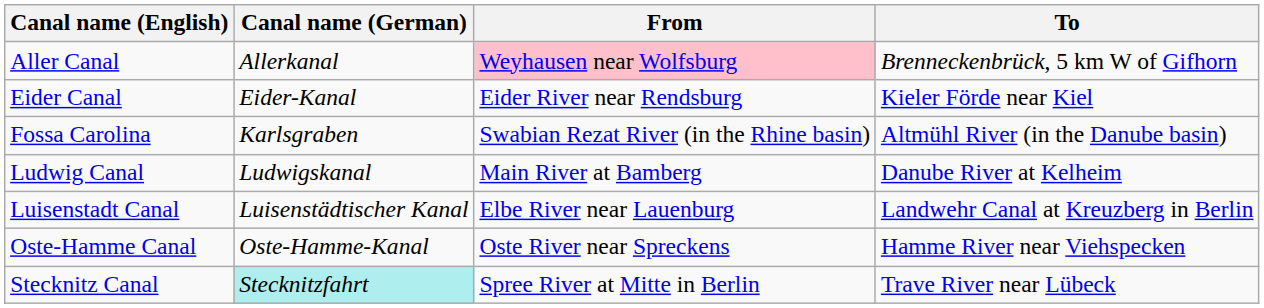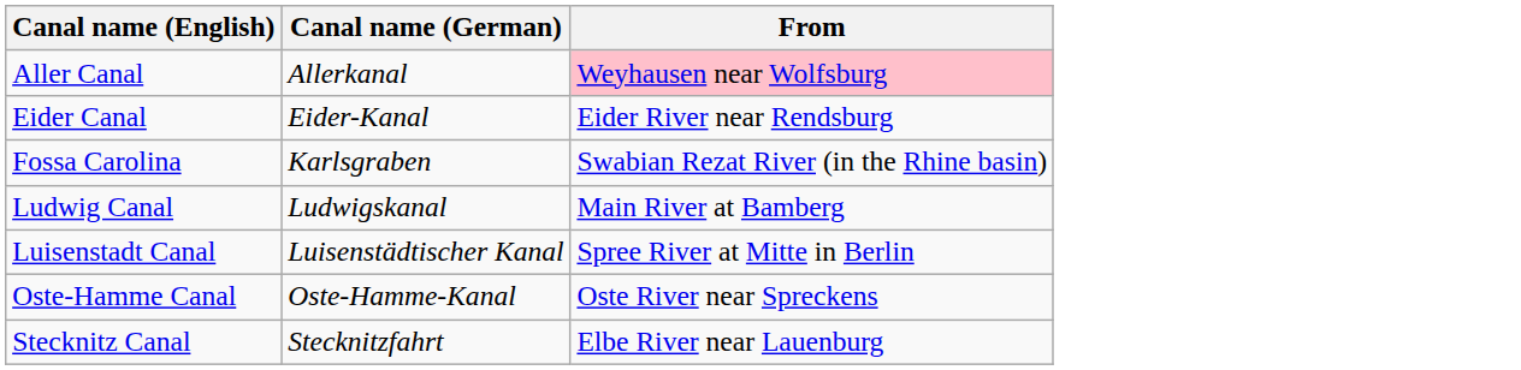 <table class="wikitable" style="vertical-align:top;">
 <tr>
 <th>Canal name (English)</th>
 <th>Canal name (German)</th>
 <th>From</th>
-<th>To</th>
 </tr>
 <tr>
 <td><a href='#'>Aller Canal</a></td>
 <td><em>Allerkanal</em></td>
 <td style="background: pink;"><a href='#'>Weyhausen</a> near <a href='#'>Wolfsburg</a></td>
-<td><em>Brenneckenbrück</em>, 5 km W of <a href='#'>Gifhorn</a></td>
 </tr>
 <tr>
 <td><a href='#'>Eider Canal</a></td>
 <td><em>Eider-Kanal</em></td>
 <td><a href='#'>Eider River</a> near <a href='#'>Rendsburg</a></td>
-<td><a href='#'>Kieler Förde</a> near <a href='#'>Kiel</a></td>
 </tr>
 <tr>
 <td><a href='#'>Fossa Carolina</a></td>
 <td><em>Karlsgraben</em></td>
 <td><a href='#'>Swabian Rezat River</a> (in the <a href='#'>Rhine basin</a>)</td>
-<td><a href='#'>Altmühl River</a> (in the <a href='#'>Danube basin</a>)</td>
 </tr>
 <tr>
 <td><a href='#'>Ludwig Canal</a></td>
 <td><em>Ludwigskanal</em></td>
 <td><a href='#'>Main River</a> at <a href='#'>Bamberg</a></td>
-<td><a href='#'>Danube River</a> at <a href='#'>Kelheim</a></td>
 </tr>
 <tr>
 <td><a href='#'>Luisenstadt Canal</a></td>
 <td><em>Luisenstädtischer Kanal</em></td>
-<td><a href='#'>Elbe River</a> near <a href='#'>Lauenburg</a></td>
-<td><a href='#'>Landwehr Canal</a> at <a href='#'>Kreuzberg</a> in <a href='#'>Berlin</a></td>
+<td><a href='#'>Spree River</a> at <a href='#'>Mitte</a> in <a href='#'>Berlin</a></td>
 </tr>
 <tr>
 <td><a href='#'>Oste-Hamme Canal</a></td>
 <td><em>Oste-Hamme-Kanal</em></td>
 <td><a href='#'>Oste River</a> near <a href='#'>Spreckens</a></td>
-<td><a href='#'>Hamme River</a> near <a href='#'>Viehspecken</a></td>
 </tr>
 <tr>
 <td><a href='#'>Stecknitz Canal</a></td>
-<td style="background: paleturquoise;"><em>Stecknitzfahrt</em></td>
-<td><a href='#'>Spree River</a> at <a href='#'>Mitte</a> in <a href='#'>Berlin</a></td>
-<td><a href='#'>Trave River</a> near <a href='#'>Lübeck</a></td>
+<td><em>Stecknitzfahrt</em></td>
+<td><a href='#'>Elbe River</a> near <a href='#'>Lauenburg</a></td>
 </tr>
 </table>
